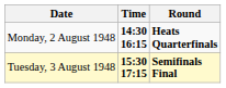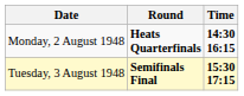 <table class="wikitable">
 <tr>
 <th>Date</th>
+<th>Round</th>
 <th>Time</th>
-<th>Round</th>
 </tr>
 <tr>
 <td>Monday, 2 August 1948</td>
+<td><strong>Heats</strong><br><strong>Quarterfinals</strong></td>
 <td><strong>14:30</strong><br><strong>16:15</strong></td>
-<td><strong>Heats</strong><br><strong>Quarterfinals</strong></td>
 </tr>
 <tr style=background:lemonchiffon>
 <td>Tuesday, 3 August 1948</td>
+<td><strong>Semifinals</strong><br><strong>Final</strong></td>
 <td><strong>15:30</strong><br><strong>17:15</strong></td>
-<td><strong>Semifinals</strong><br><strong>Final</strong></td>
 </tr>
 </table>
